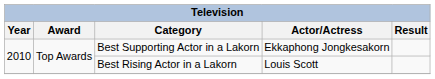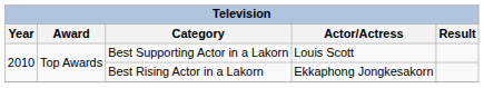 <table class="wikitable">
 <tr>
 <th colspan="5" style="background: LightSteelBlue;">Television</th>
 </tr>
 <tr>
 <th>Year</th>
 <th>Award</th>
 <th>Category</th>
 <th>Actor/Actress</th>
 <th>Result</th>
 </tr>
 <tr>
 <td rowspan="2">2010</td>
 <td rowspan="2">Top Awards</td>
 <td>Best Supporting Actor in a Lakorn</td>
-<td>Ekkaphong Jongkesakorn</td>
+<td>Louis Scott</td>
 <td></td>
 </tr>
 <tr>
 <td>Best Rising Actor in a Lakorn</td>
-<td>Louis Scott</td>
+<td>Ekkaphong Jongkesakorn</td>
 <td></td>
 </tr>
 <tr>
 </tr>
 </table>
